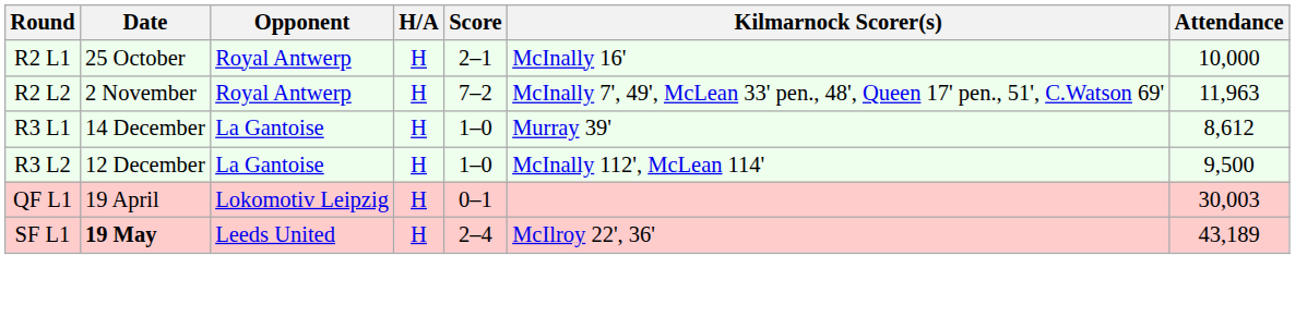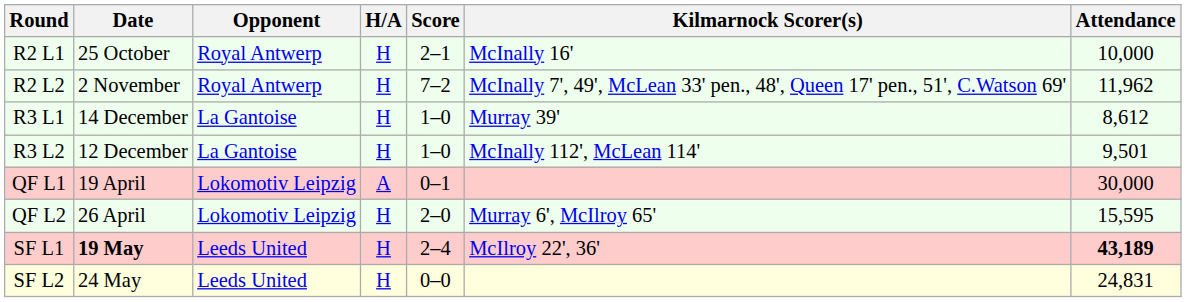 <table class="wikitable" style="text-align:center">
 <tr>
 <th>Round</th>
 <th>Date</th>
 <th>Opponent</th>
 <th>H/A</th>
 <th>Score</th>
 <th>Kilmarnock Scorer(s)</th>
 <th>Attendance</th>
 </tr>
 <tr bgcolor=#EEFFEE>
 <td>R2 L1</td>
 <td align=left>25 October</td>
 <td align=left> <a href='#'>Royal Antwerp</a></td>
 <td><a href='#'>H</a></td>
 <td>2–1</td>
 <td align=left><a href='#'>McInally</a> 16'</td>
 <td>10,000</td>
 </tr>
 <tr bgcolor=#EEFFEE>
 <td>R2 L2</td>
 <td align=left>2 November</td>
 <td align=left> <a href='#'>Royal Antwerp</a></td>
 <td><a href='#'>H</a></td>
 <td>7–2</td>
 <td align=left><a href='#'>McInally</a> 7', 49', <a href='#'>McLean</a> 33' pen., 48', <a href='#'>Queen</a> 17' pen., 51', <a href='#'>C.Watson</a> 69'</td>
-<td>11,963</td>
+<td>11,962</td>
 </tr>
 <tr bgcolor=#EEFFEE>
 <td>R3 L1</td>
 <td align=left>14 December</td>
 <td align=left> <a href='#'>La Gantoise</a></td>
 <td><a href='#'>H</a></td>
 <td>1–0</td>
 <td align=left><a href='#'>Murray</a> 39'</td>
 <td>8,612</td>
 </tr>
 <tr bgcolor=#EEFFEE>
 <td>R3 L2</td>
 <td align=left>12 December</td>
 <td align=left> <a href='#'>La Gantoise</a></td>
 <td><a href='#'>H</a></td>
 <td>1–0</td>
 <td align=left><a href='#'>McInally</a> 112', <a href='#'>McLean</a> 114'</td>
-<td>9,500</td>
+<td>9,501</td>
 </tr>
 <tr bgcolor=#FFCCCC>
 <td>QF L1</td>
 <td align=left>19 April</td>
 <td align=left> <a href='#'>Lokomotiv Leipzig</a></td>
-<td><a href='#'>H</a></td>
+<td><a href='#'>A</a></td>
 <td>0–1</td>
 <td align=left></td>
-<td>30,003</td>
+<td>30,000</td>
+</tr>
+<tr bgcolor=#EEFFEE>
+<td>QF L2</td>
+<td align=left>26 April</td>
+<td align=left> <a href='#'>Lokomotiv Leipzig</a></td>
+<td><a href='#'>H</a></td>
+<td>2–0</td>
+<td align=left><a href='#'>Murray</a> 6', <a href='#'>McIlroy</a> 65'</td>
+<td>15,595</td>
 </tr>
 <tr bgcolor=#FFCCCC>
 <td>SF L1</td>
 <td align=left><strong>19 May</strong></td>
 <td align=left> <a href='#'>Leeds United</a></td>
 <td><a href='#'>H</a></td>
 <td>2–4</td>
 <td align=left><a href='#'>McIlroy</a> 22', 36'</td>
-<td>43,189</td>
+<td><strong>43,189</strong></td>
+</tr>
+<tr bgcolor=#FFFFDD>
+<td>SF L2</td>
+<td align=left>24 May</td>
+<td align=left> <a href='#'>Leeds United</a></td>
+<td><a href='#'>H</a></td>
+<td>0–0</td>
+<td align=left></td>
+<td>24,831</td>
 </tr>
 </table>
